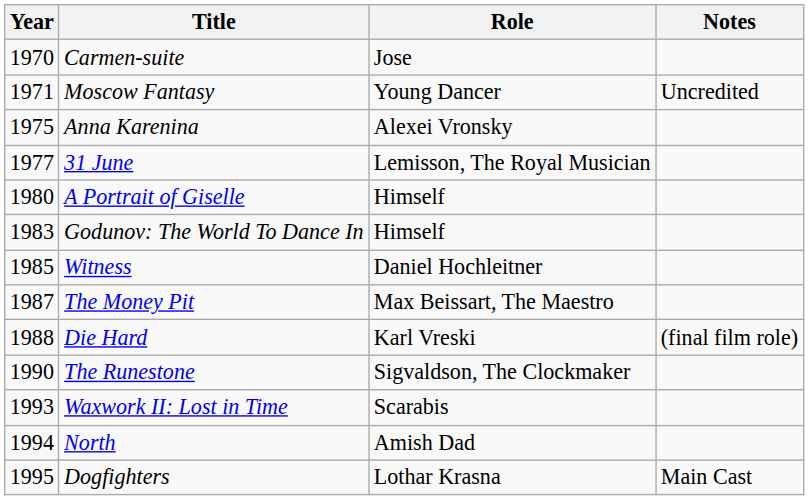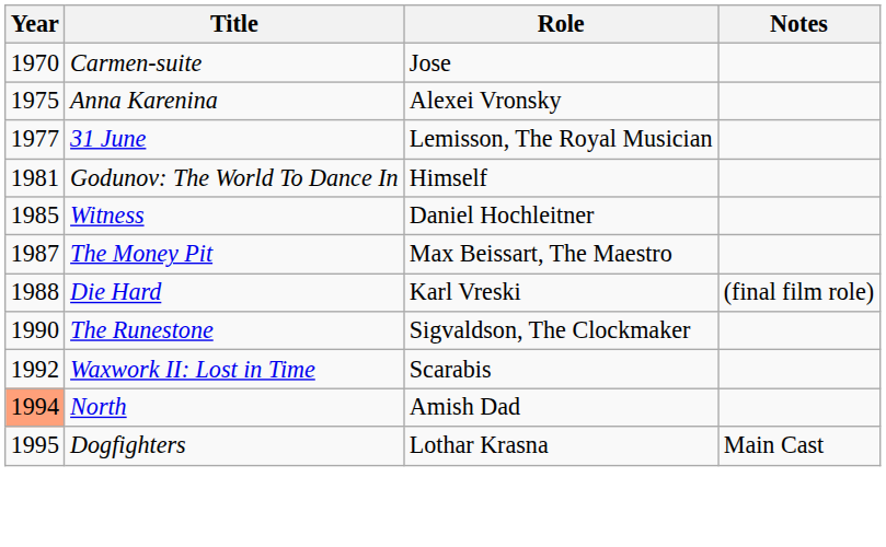 <table class="wikitable sortable">
 <tr>
 <th>Year</th>
 <th>Title</th>
 <th>Role</th>
 <th class="unsortable">Notes</th>
 </tr>
 <tr>
 <td>1970</td>
 <td><em>Carmen-suite</em></td>
 <td>Jose</td>
 <td></td>
 </tr>
 <tr>
-<td>1971</td>
-<td><em>Moscow Fantasy</em></td>
-<td>Young Dancer</td>
-<td>Uncredited</td>
-</tr>
-<tr>
 <td>1975</td>
 <td><em>Anna Karenina</em></td>
 <td>Alexei Vronsky</td>
 <td></td>
 </tr>
 <tr>
 <td>1977</td>
 <td><em><a href='#'>31 June</a></em></td>
 <td>Lemisson, The Royal Musician</td>
 <td></td>
 </tr>
 <tr>
-<td>1980</td>
-<td><em><a href='#'>A Portrait of Giselle</a></em></td>
-<td>Himself</td>
-<td></td>
-</tr>
-<tr>
-<td>1983</td>
+<td>1981</td>
 <td><em>Godunov: The World To Dance In</em></td>
 <td>Himself</td>
 <td></td>
 </tr>
 <tr>
 <td>1985</td>
 <td><em><a href='#'>Witness</a></em></td>
 <td>Daniel Hochleitner</td>
 <td></td>
 </tr>
 <tr>
 <td>1987</td>
 <td><em><a href='#'>The Money Pit</a></em></td>
 <td>Max Beissart, The Maestro</td>
 <td></td>
 </tr>
 <tr>
 <td>1988</td>
 <td><em><a href='#'>Die Hard</a></em></td>
 <td>Karl Vreski</td>
 <td>(final film role)</td>
 </tr>
 <tr>
 <td>1990</td>
 <td><em><a href='#'>The Runestone</a></em></td>
 <td>Sigvaldson, The Clockmaker</td>
 <td></td>
 </tr>
 <tr>
-<td>1993</td>
+<td>1992</td>
 <td><em><a href='#'>Waxwork II: Lost in Time</a></em></td>
 <td>Scarabis</td>
 <td></td>
 </tr>
 <tr>
-<td>1994</td>
+<td style="background: lightsalmon;">1994</td>
 <td><em><a href='#'>North</a></em></td>
 <td>Amish Dad</td>
 <td></td>
 </tr>
 <tr>
 <td>1995</td>
 <td><em>Dogfighters</em></td>
 <td>Lothar Krasna</td>
 <td>Main Cast</td>
 </tr>
 </table>
